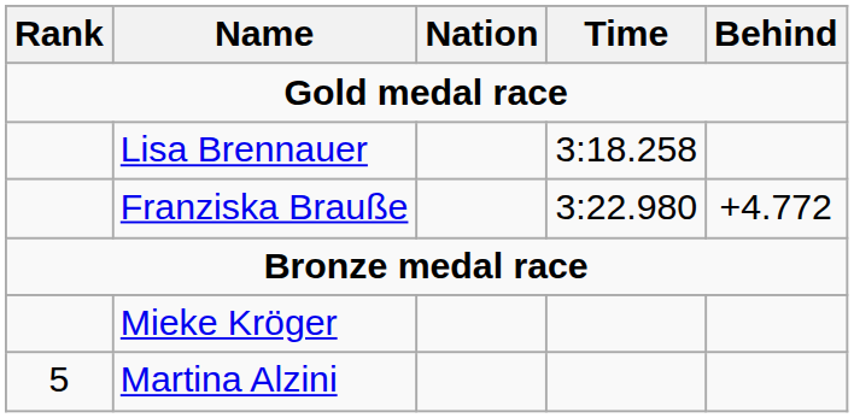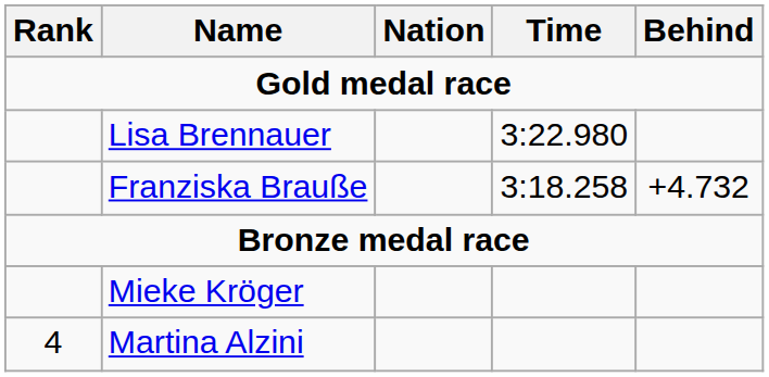 <table class="wikitable" style="text-align:center">
 <tr>
 <th>Rank</th>
 <th>Name</th>
 <th>Nation</th>
 <th>Time</th>
 <th>Behind</th>
 </tr>
 <tr>
 <td colspan=5><strong>Gold medal race</strong></td>
 </tr>
 <tr>
 <td></td>
 <td align=left><a href='#'>Lisa Brennauer</a></td>
 <td align=left></td>
-<td>3:18.258</td>
+<td>3:22.980</td>
 <td></td>
 </tr>
 <tr>
 <td></td>
 <td align=left><a href='#'>Franziska Brauße</a></td>
 <td align=left></td>
-<td>3:22.980</td>
-<td>+4.772</td>
+<td>3:18.258</td>
+<td>+4.732</td>
 </tr>
 <tr>
 <td colspan=5><strong>Bronze medal race</strong></td>
 </tr>
 <tr>
 <td></td>
 <td align=left><a href='#'>Mieke Kröger</a></td>
 <td align=left></td>
 <td></td>
 <td></td>
 </tr>
 <tr>
-<td>5</td>
+<td>4</td>
 <td align=left><a href='#'>Martina Alzini</a></td>
 <td align=left></td>
 <td></td>
 <td></td>
 </tr>
 </table>
